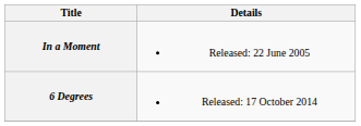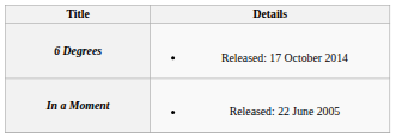 <table class="wikitable plainrowheaders" style="text-align:center;" border="1">
 <tr>
 <th scope="col" style="width:12em;">Title</th>
 <th scope="col" style="width:20em;">Details</th>
 </tr>
 <tr>
+<th scope="row"><em>6 Degrees</em></th>
+<td><br><ul><li>Released: 17 October 2014</li></ul></td>
+</tr>
+<tr>
 <th scope="row"><em>In a Moment</em></th>
 <td><br><ul><li>Released: 22 June 2005</li></ul></td>
 </tr>
 <tr>
-<th scope="row"><em>6 Degrees</em></th>
-<td><br><ul><li>Released: 17 October 2014</li></ul></td>
-</tr>
-<tr>
 </tr>
 </table>
